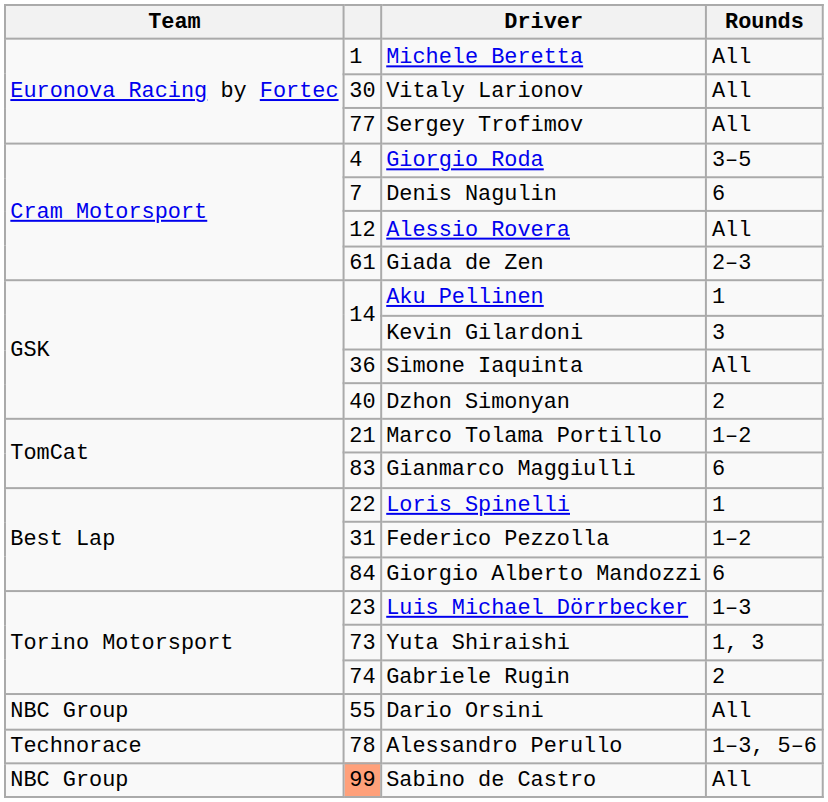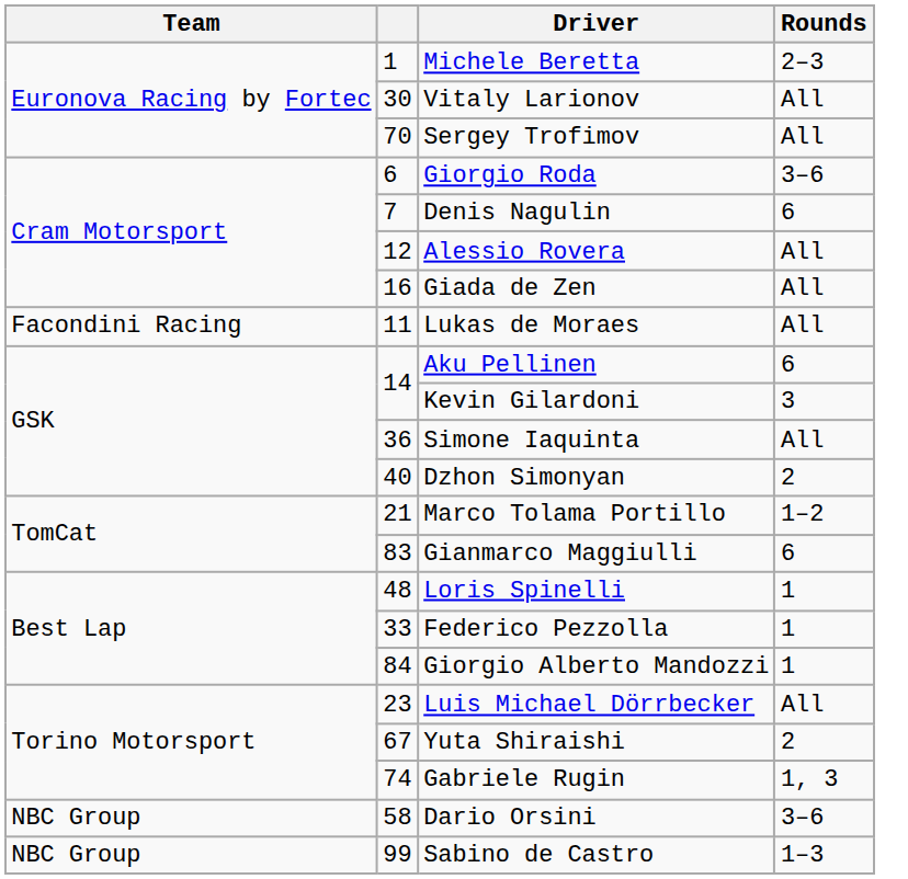 <table class="wikitable" style="font-size: 85%;">
 <tr>
 <th>Team</th>
 <th></th>
 <th>Driver</th>
 <th>Rounds</th>
 </tr>
 <tr>
 <td rowspan=3 nowrap><a href='#'>Euronova Racing</a> by <a href='#'>Fortec</a></td>
 <td>1</td>
 <td> <a href='#'>Michele Beretta</a></td>
-<td>All</td>
+<td>2–3</td>
 </tr>
 <tr>
 <td>30</td>
 <td> Vitaly Larionov</td>
 <td>All</td>
 </tr>
 <tr>
-<td>77</td>
+<td>70</td>
 <td> Sergey Trofimov</td>
 <td>All</td>
 </tr>
 <tr>
 <td rowspan=4><a href='#'>Cram Motorsport</a></td>
-<td>4</td>
+<td>6</td>
 <td> <a href='#'>Giorgio Roda</a></td>
-<td>3–5</td>
+<td>3–6</td>
 </tr>
 <tr>
 <td>7</td>
 <td> Denis Nagulin</td>
 <td>6</td>
 </tr>
 <tr>
 <td>12</td>
 <td> <a href='#'>Alessio Rovera</a></td>
 <td>All</td>
 </tr>
 <tr>
-<td>61</td>
+<td>16</td>
 <td> Giada de Zen</td>
-<td>2–3</td>
+<td>All</td>
+</tr>
+<tr>
+<td>Facondini Racing</td>
+<td>11</td>
+<td> Lukas de Moraes</td>
+<td>All</td>
 </tr>
 <tr>
 <td rowspan=4>GSK</td>
 <td rowspan=2>14</td>
 <td> <a href='#'>Aku Pellinen</a></td>
-<td>1</td>
+<td>6</td>
 </tr>
 <tr>
 <td> Kevin Gilardoni</td>
 <td>3</td>
 </tr>
 <tr>
 <td>36</td>
 <td> Simone Iaquinta</td>
 <td>All</td>
 </tr>
 <tr>
 <td>40</td>
 <td> Dzhon Simonyan</td>
 <td>2</td>
 </tr>
 <tr>
 <td rowspan=2>TomCat</td>
 <td>21</td>
 <td nowrap> Marco Tolama Portillo</td>
 <td>1–2</td>
 </tr>
 <tr>
 <td>83</td>
 <td> Gianmarco Maggiulli</td>
 <td>6</td>
 </tr>
 <tr>
 <td rowspan=3>Best Lap</td>
-<td>22</td>
+<td>48</td>
 <td> <a href='#'>Loris Spinelli</a></td>
 <td>1</td>
 </tr>
 <tr>
-<td>31</td>
+<td>33</td>
 <td> Federico Pezzolla</td>
-<td>1–2</td>
+<td>1</td>
 </tr>
 <tr>
 <td>84</td>
 <td> Giorgio Alberto Mandozzi</td>
-<td>6</td>
+<td>1</td>
 </tr>
 <tr>
 <td rowspan=3>Torino Motorsport</td>
 <td>23</td>
 <td nowrap> <a href='#'>Luis Michael Dörrbecker</a></td>
-<td>1–3</td>
+<td>All</td>
 </tr>
 <tr>
-<td>73</td>
+<td>67</td>
 <td> Yuta Shiraishi</td>
-<td>1, 3</td>
+<td>2</td>
 </tr>
 <tr>
 <td>74</td>
 <td> Gabriele Rugin</td>
-<td>2</td>
+<td>1, 3</td>
 </tr>
 <tr>
 <td>NBC Group</td>
-<td>55</td>
+<td>58</td>
 <td> Dario Orsini</td>
-<td>All</td>
-</tr>
-<tr>
-<td>Technorace</td>
-<td>78</td>
-<td> Alessandro Perullo</td>
-<td>1–3, 5–6</td>
+<td>3–6</td>
 </tr>
 <tr>
 <td>NBC Group</td>
-<td style="background: lightsalmon;">99</td>
+<td>99</td>
 <td> Sabino de Castro</td>
-<td>All</td>
+<td>1–3</td>
 </tr>
 </table>
